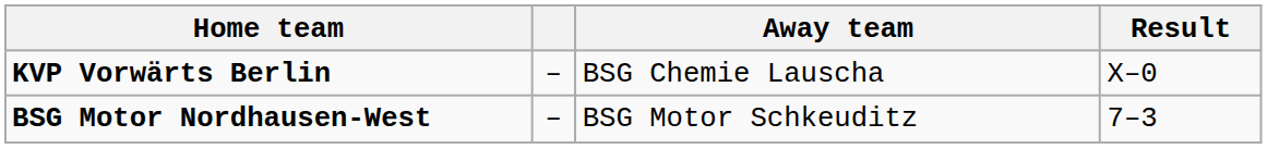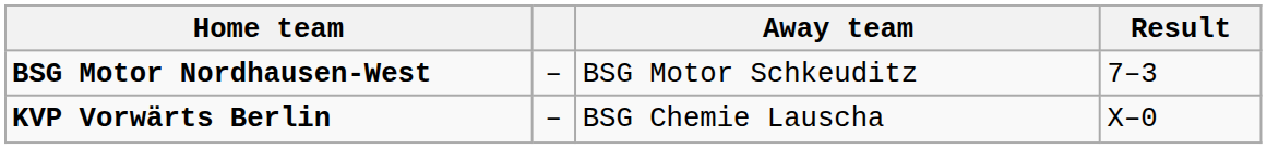 <table class="wikitable" style="width:585px;" border="1">
 <tr>
 <th style="width:250px;" align="left">Home team</th>
 <th style="width:15px;"></th>
 <th style="width:250px;" align="left">Away team</th>
 <th style="width:70px;" align="center;">Result</th>
 </tr>
 <tr>
+<td><strong>BSG Motor Nordhausen-West</strong></td>
+<td align="center">–</td>
+<td>BSG Motor Schkeuditz</td>
+<td>7–3</td>
+</tr>
+<tr>
 <td><strong>KVP Vorwärts Berlin</strong></td>
 <td align="center">–</td>
 <td>BSG Chemie Lauscha</td>
 <td>X–0</td>
 </tr>
-<tr>
-<td><strong>BSG Motor Nordhausen-West</strong></td>
-<td align="center">–</td>
-<td>BSG Motor Schkeuditz</td>
-<td>7–3</td>
-</tr>
 </table>
